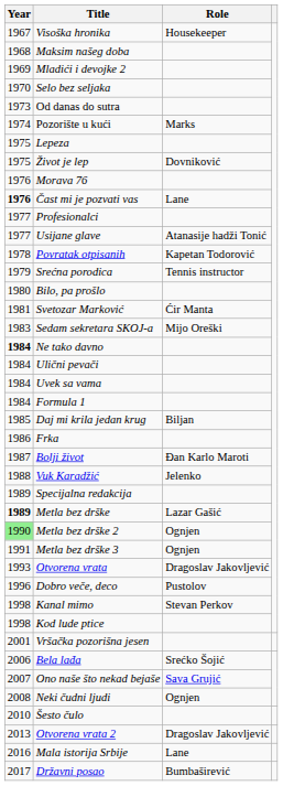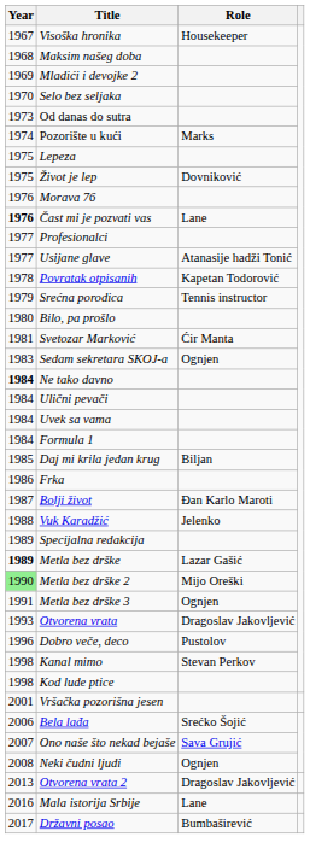 <table class="wikitable sortable plainrowheaders">
 <tr>
 <th scope="col">Year</th>
 <th scope="col">Title</th>
 <th scope="col">Role</th>
 <th class="unsortable" scope="col"></th>
 </tr>
 <tr>
 <td>1967</td>
 <td><em>Visoška hronika</em></td>
 <td>Housekeeper</td>
 <td rowspan="33" style="text-align:center;"></td>
 </tr>
 <tr>
 <td>1968</td>
 <td><em>Maksim našeg doba</em></td>
 <td></td>
 </tr>
 <tr>
 <td>1969</td>
 <td><em>Mladići i devojke 2</em></td>
 <td></td>
 </tr>
 <tr>
 <td>1970</td>
 <td><em>Selo bez seljaka</em></td>
 <td></td>
 </tr>
 <tr>
 <td>1973</td>
 <td>Od danas do sutra</td>
 <td></td>
 </tr>
 <tr>
 <td>1974</td>
 <td>Pozorište u kući</td>
 <td>Marks</td>
 </tr>
 <tr>
 <td>1975</td>
 <td><em>Lepeza</em></td>
 <td></td>
 </tr>
 <tr>
 <td>1975</td>
 <td><em>Život je lep</em></td>
 <td>Dovniković</td>
 </tr>
 <tr>
 <td>1976</td>
 <td><em>Morava 76</em></td>
 <td></td>
 </tr>
 <tr>
 <td><strong>1976</strong></td>
 <td><em>Čast mi je pozvati vas</em></td>
 <td>Lane</td>
 </tr>
 <tr>
 <td>1977</td>
 <td><em>Profesionalci</em></td>
 <td></td>
 </tr>
 <tr>
 <td>1977</td>
 <td><em>Usijane glave</em></td>
 <td>Atanasije hadži Tonić</td>
 </tr>
 <tr>
 <td>1978</td>
 <td><em><a href='#'>Povratak otpisanih</a></em></td>
 <td>Kapetan Todorović</td>
 </tr>
 <tr>
 <td>1979</td>
 <td><em>Srećna porodica</em></td>
 <td>Tennis instructor</td>
 </tr>
 <tr>
 <td>1980</td>
 <td><em>Bilo, pa prošlo</em></td>
 <td></td>
 </tr>
 <tr>
 <td>1981</td>
 <td><em>Svetozar Marković</em></td>
 <td>Ćir Manta</td>
 </tr>
 <tr>
 <td>1983</td>
 <td><em>Sedam sekretara SKOJ-a</em></td>
-<td>Mijo Oreški</td>
+<td>Ognjen</td>
 </tr>
 <tr>
 <td><strong>1984</strong></td>
 <td><em>Ne tako davno</em></td>
 <td></td>
 </tr>
 <tr>
 <td>1984</td>
 <td><em>Ulični pevači</em></td>
 <td></td>
 </tr>
 <tr>
 <td>1984</td>
 <td><em>Uvek sa vama</em></td>
 <td></td>
 </tr>
 <tr>
 <td>1984</td>
 <td><em>Formula 1</em></td>
 <td></td>
 </tr>
 <tr>
 <td>1985</td>
 <td><em>Daj mi krila jedan krug</em></td>
 <td>Biljan</td>
 </tr>
 <tr>
 <td>1986</td>
 <td><em>Frka</em></td>
 <td></td>
 </tr>
 <tr>
 <td>1987</td>
 <td><em><a href='#'>Bolji život</a></em></td>
 <td>Đan Karlo Maroti</td>
 </tr>
 <tr>
 <td>1988</td>
 <td><em><a href='#'>Vuk Karadžić</a></em></td>
 <td>Jelenko</td>
 </tr>
 <tr>
 <td>1989</td>
 <td><em>Specijalna redakcija</em></td>
 <td></td>
 </tr>
 <tr>
 <td><strong>1989</strong></td>
 <td><em>Metla bez drške</em></td>
 <td>Lazar Gašić</td>
 </tr>
 <tr>
 <td style="background: lightgreen;">1990</td>
 <td><em>Metla bez drške 2</em></td>
-<td>Ognjen</td>
+<td>Mijo Oreški</td>
 </tr>
 <tr>
 <td>1991</td>
 <td><em>Metla bez drške 3</em></td>
 <td>Ognjen</td>
 </tr>
 <tr>
 <td>1993</td>
 <td><em><a href='#'>Otvorena vrata</a></em></td>
 <td>Dragoslav Jakovljević</td>
 </tr>
 <tr>
 <td>1996</td>
 <td><em>Dobro veče, deco</em></td>
 <td>Pustolov</td>
 </tr>
 <tr>
 <td>1998</td>
 <td><em>Kanal mimo</em></td>
 <td>Stevan Perkov</td>
 </tr>
 <tr>
 <td>1998</td>
 <td><em>Kod lude ptice</em></td>
 <td></td>
 </tr>
 <tr>
 <td>2001</td>
 <td><em>Vršačka pozorišna jesen</em></td>
 <td></td>
 <td></td>
 </tr>
 <tr>
 <td>2006</td>
 <td><em><a href='#'>Bela lađa</a></em></td>
 <td>Srećko Šojić</td>
 <td rowspan="3"></td>
 </tr>
 <tr>
 <td>2007</td>
 <td><em>Ono naše što nekad bejaše</em></td>
 <td><a href='#'>Sava Grujić</a></td>
 </tr>
 <tr>
 <td>2008</td>
 <td><em>Neki čudni ljudi</em></td>
 <td>Ognjen</td>
 </tr>
 <tr>
-<td>2010</td>
-<td><em>Šesto čulo</em></td>
-<td></td>
-<td></td>
-</tr>
-<tr>
 <td>2013</td>
 <td><em><a href='#'>Otvorena vrata 2</a></em></td>
 <td>Dragoslav Jakovljević</td>
 <td></td>
 </tr>
 <tr>
 <td>2016</td>
 <td><em>Mala istorija Srbije</em></td>
 <td>Lane</td>
 <td></td>
 </tr>
 <tr>
 <td>2017</td>
 <td><em><a href='#'>Državni posao</a></em></td>
 <td>Bumbaširević</td>
 <td></td>
 </tr>
 </table>
